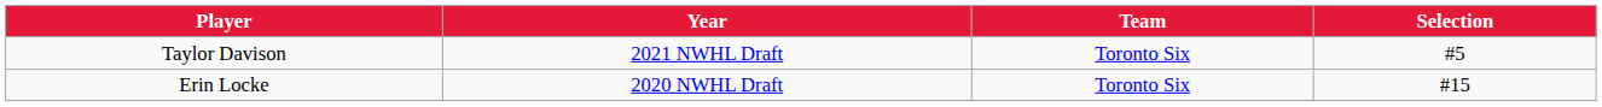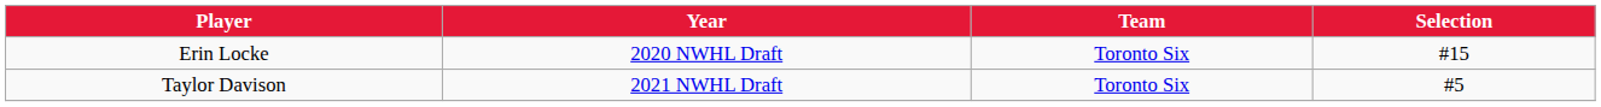 <table class="wikitable" width="80%">
 <tr align="center"  style="background:#E51837;color:white;">
 <td><strong>Player</strong></td>
 <td><strong>Year</strong></td>
 <td><strong>Team</strong></td>
 <td><strong>Selection</strong></td>
 </tr>
 <tr align="center" bgcolor="">
+<td>Erin Locke</td>
+<td><a href='#'>2020 NWHL Draft</a></td>
+<td><a href='#'>Toronto Six</a></td>
+<td>#15</td>
+</tr>
+<tr align="center" bgcolor="">
 <td>Taylor Davison</td>
 <td><a href='#'>2021 NWHL Draft</a></td>
 <td><a href='#'>Toronto Six</a></td>
 <td>#5</td>
 </tr>
 <tr align="center" bgcolor="">
-<td>Erin Locke</td>
-<td><a href='#'>2020 NWHL Draft</a></td>
-<td><a href='#'>Toronto Six</a></td>
-<td>#15</td>
-</tr>
-<tr align="center" bgcolor="">
 </tr>
 </table>
